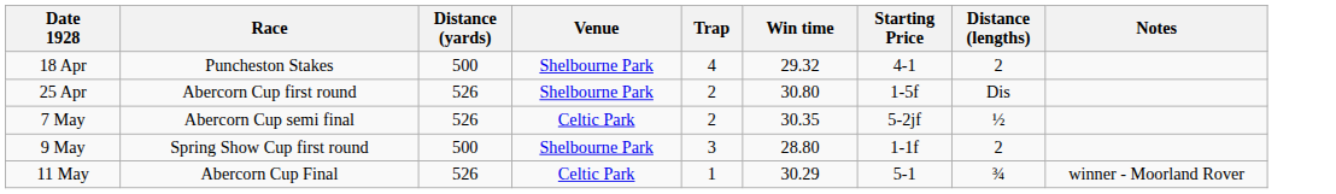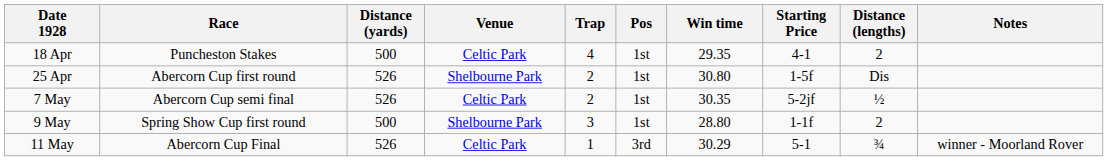 <table class="wikitable" style="text-align:center">
 <tr>
 <th width=100>Date<br>1928</th>
 <th width=270>Race</th>
 <th width=80>Distance<br>(yards)</th>
 <th width=150>Venue</th>
 <th width=50>Trap</th>
+<th width=50>Pos</th>
 <th width=100>Win time</th>
 <th width=80>Starting Price</th>
 <th width=80>Distance <br>(lengths)</th>
 <th width=200>Notes</th>
 </tr>
 <tr>
 <td>18 Apr</td>
 <td>Puncheston Stakes</td>
 <td>500</td>
-<td><a href='#'>Shelbourne Park</a></td>
+<td><a href='#'>Celtic Park</a></td>
 <td>4</td>
-<td>29.32</td>
+<td>1st</td>
+<td>29.35</td>
 <td>4-1</td>
 <td>2</td>
 <td></td>
 </tr>
 <tr>
 <td>25 Apr</td>
 <td>Abercorn Cup first round</td>
 <td>526</td>
 <td><a href='#'>Shelbourne Park</a></td>
 <td>2</td>
+<td>1st</td>
 <td>30.80</td>
 <td>1-5f</td>
 <td>Dis</td>
 <td></td>
 </tr>
 <tr>
 <td>7 May</td>
 <td>Abercorn Cup semi final</td>
 <td>526</td>
 <td><a href='#'>Celtic Park</a></td>
 <td>2</td>
+<td>1st</td>
 <td>30.35</td>
 <td>5-2jf</td>
 <td>½</td>
 <td></td>
 </tr>
 <tr>
 <td>9 May</td>
 <td>Spring Show Cup first round</td>
 <td>500</td>
 <td><a href='#'>Shelbourne Park</a></td>
 <td>3</td>
+<td>1st</td>
 <td>28.80</td>
 <td>1-1f</td>
 <td>2</td>
 <td></td>
 </tr>
 <tr>
 <td>11 May</td>
 <td>Abercorn Cup Final</td>
 <td>526</td>
 <td><a href='#'>Celtic Park</a></td>
 <td>1</td>
+<td>3rd</td>
 <td>30.29</td>
 <td>5-1</td>
 <td>¾</td>
 <td>winner - Moorland Rover</td>
 </tr>
 </table>
